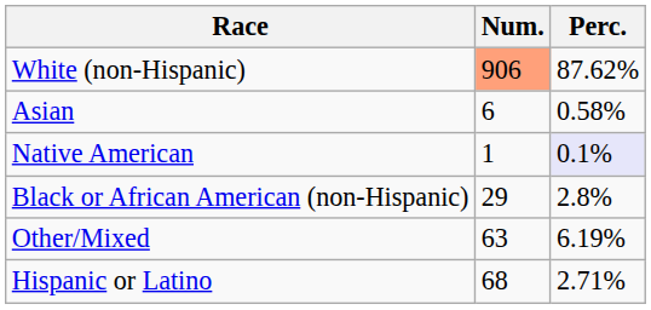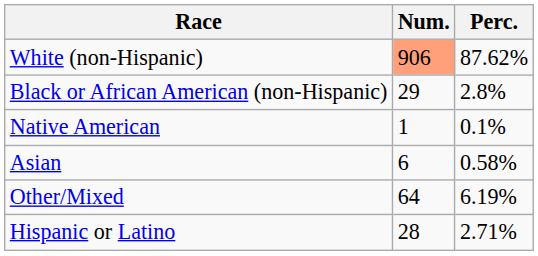 <table class="wikitable">
 <tr>
 <th>Race</th>
 <th>Num.</th>
 <th>Perc.</th>
 </tr>
 <tr>
 <td><a href='#'>White</a> (non-Hispanic)</td>
 <td style="background: lightsalmon;">906</td>
 <td>87.62%</td>
 </tr>
 <tr>
+<td><a href='#'>Black or African American</a> (non-Hispanic)</td>
+<td>29</td>
+<td>2.8%</td>
+</tr>
+<tr>
+<td><a href='#'>Native American</a></td>
+<td>1</td>
+<td>0.1%</td>
+</tr>
+<tr>
 <td><a href='#'>Asian</a></td>
 <td>6</td>
 <td>0.58%</td>
 </tr>
 <tr>
-<td><a href='#'>Native American</a></td>
-<td>1</td>
-<td style="background: lavender;">0.1%</td>
-</tr>
-<tr>
-<td><a href='#'>Black or African American</a> (non-Hispanic)</td>
-<td>29</td>
-<td>2.8%</td>
-</tr>
-<tr>
 <td><a href='#'>Other/Mixed</a></td>
-<td>63</td>
+<td>64</td>
 <td>6.19%</td>
 </tr>
 <tr>
 <td><a href='#'>Hispanic</a> or <a href='#'>Latino</a></td>
-<td>68</td>
+<td>28</td>
 <td>2.71%</td>
 </tr>
 </table>
